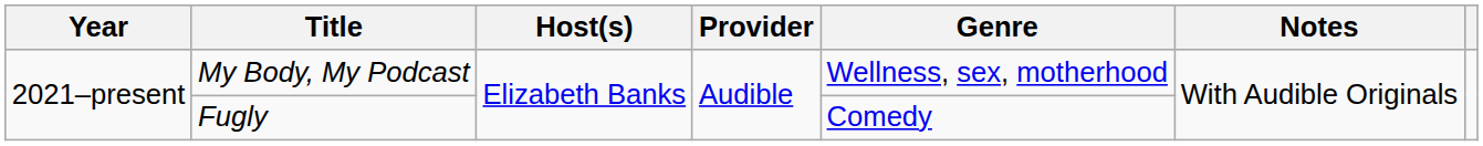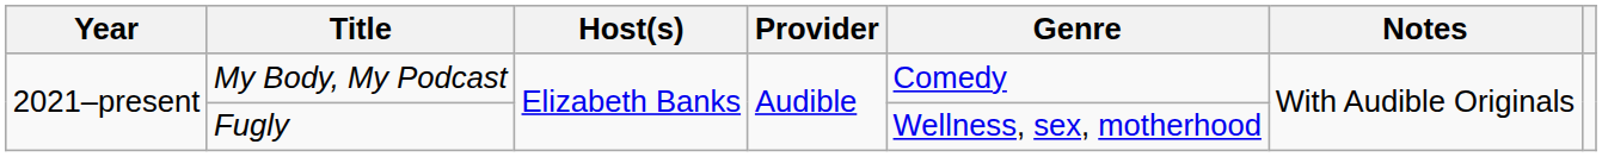 <table class="wikitable sortable">
 <tr>
 <th>Year</th>
 <th>Title</th>
 <th>Host(s)</th>
 <th>Provider</th>
 <th>Genre</th>
 <th class="unsortable">Notes</th>
 <th class="unsortable"></th>
 </tr>
 <tr>
 <td rowspan="2">2021–present</td>
 <td><em>My Body, My Podcast</em></td>
 <td rowspan="2"><a href='#'>Elizabeth Banks</a></td>
 <td rowspan="2"><a href='#'>Audible</a></td>
-<td><a href='#'>Wellness</a>, <a href='#'>sex</a>, <a href='#'>motherhood</a></td>
+<td><a href='#'>Comedy</a></td>
 <td rowspan="2">With Audible Originals</td>
 <td rowspan="2"></td>
 </tr>
 <tr>
 <td><em>Fugly</em></td>
-<td><a href='#'>Comedy</a></td>
+<td><a href='#'>Wellness</a>, <a href='#'>sex</a>, <a href='#'>motherhood</a></td>
 </tr>
 </table>
